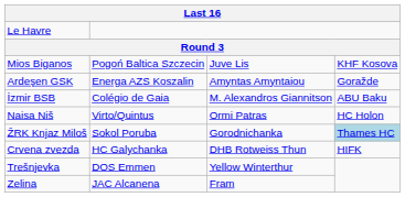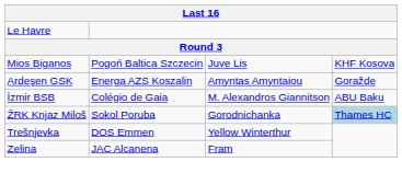 <table class="wikitable">
 <tr>
 <th colspan=4><a href='#'>Last 16</a></th>
 </tr>
 <tr>
 <td> <a href='#'>Le Havre</a> </td>
 </tr>
 <tr>
 <th colspan=4><a href='#'>Round 3</a></th>
 </tr>
 <tr>
 <td> <a href='#'>Mios Biganos</a> </td>
 <td> <a href='#'>Pogoń Baltica Szczecin</a> </td>
 <td> <a href='#'>Juve Lis</a> </td>
 <td> <a href='#'>KHF Kosova</a> </td>
 </tr>
 <tr>
 <td> <a href='#'>Ardeşen GSK</a> </td>
 <td> <a href='#'>Energa AZS Koszalin</a> </td>
 <td> <a href='#'>Amyntas Amyntaiou</a> </td>
 <td> <a href='#'>Goražde</a> </td>
 </tr>
 <tr>
 <td> <a href='#'>İzmir BSB</a> </td>
 <td> <a href='#'>Colégio de Gaia</a> </td>
 <td> <a href='#'>M. Alexandros Giannitson</a> </td>
 <td> <a href='#'>ABU Baku</a> </td>
 </tr>
 <tr>
-<td> <a href='#'>Naisa Niš</a> </td>
-<td> <a href='#'>Virto/Quintus</a> </td>
-<td> <a href='#'>Ormi Patras</a> </td>
-<td> <a href='#'>HC Holon</a> </td>
-</tr>
-<tr>
 <td> <a href='#'>ŽRK Knjaz Miloš</a> </td>
 <td> <a href='#'>Sokol Poruba</a> </td>
 <td> <a href='#'>Gorodnichanka</a> </td>
 <td style="background: lightblue;"> <a href='#'>Thames HC</a> </td>
-</tr>
-<tr>
-<td> <a href='#'>Crvena zvezda</a> </td>
-<td> <a href='#'>HC Galychanka</a> </td>
-<td> <a href='#'>DHB Rotweiss Thun</a> </td>
-<td> <a href='#'>HIFK</a> </td>
 </tr>
 <tr>
 <td> <a href='#'>Trešnjevka</a> </td>
 <td> <a href='#'>DOS Emmen</a> </td>
 <td> <a href='#'>Yellow Winterthur</a> </td>
 </tr>
 <tr>
 <td> <a href='#'>Zelina</a> </td>
 <td> <a href='#'>JAC Alcanena</a> </td>
 <td> <a href='#'>Fram</a> </td>
 </tr>
 </table>
